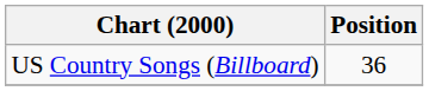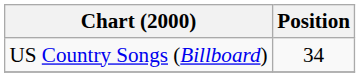 <table class="wikitable sortable">
 <tr>
 <th scope="col">Chart (2000)</th>
 <th scope="col">Position</th>
 </tr>
 <tr>
 <td>US <a href='#'>Country Songs</a> (<em><a href='#'>Billboard</a></em>)</td>
-<td align="center">36</td>
+<td align="center">34</td>
 </tr>
 <tr>
 </tr>
 </table>
